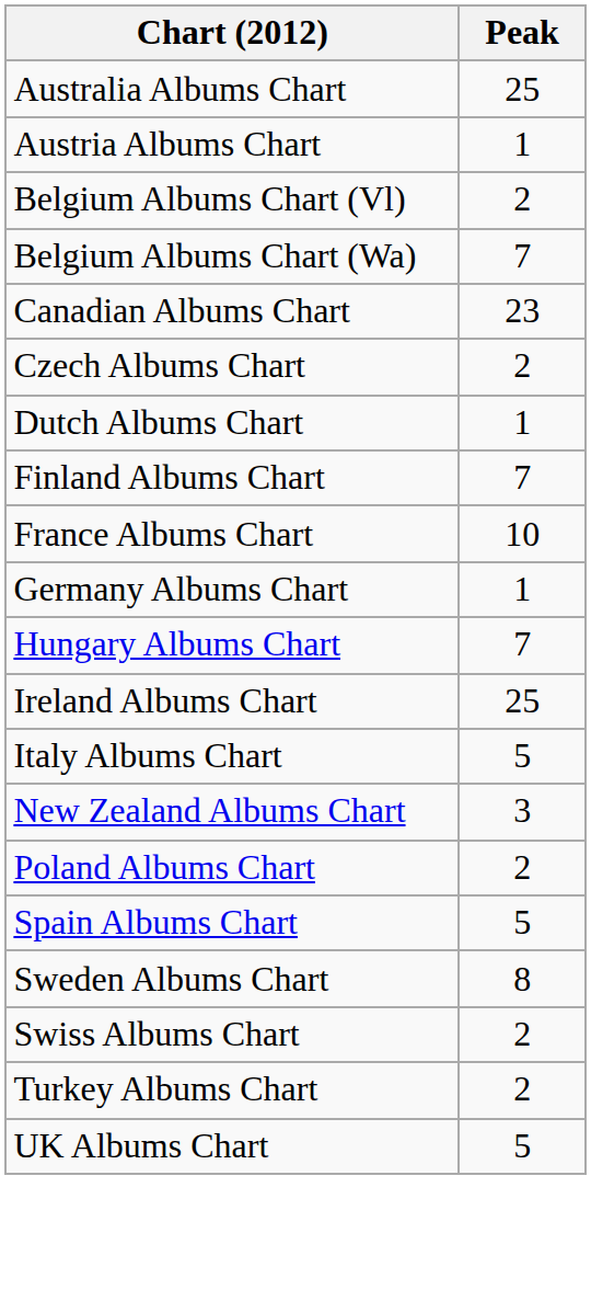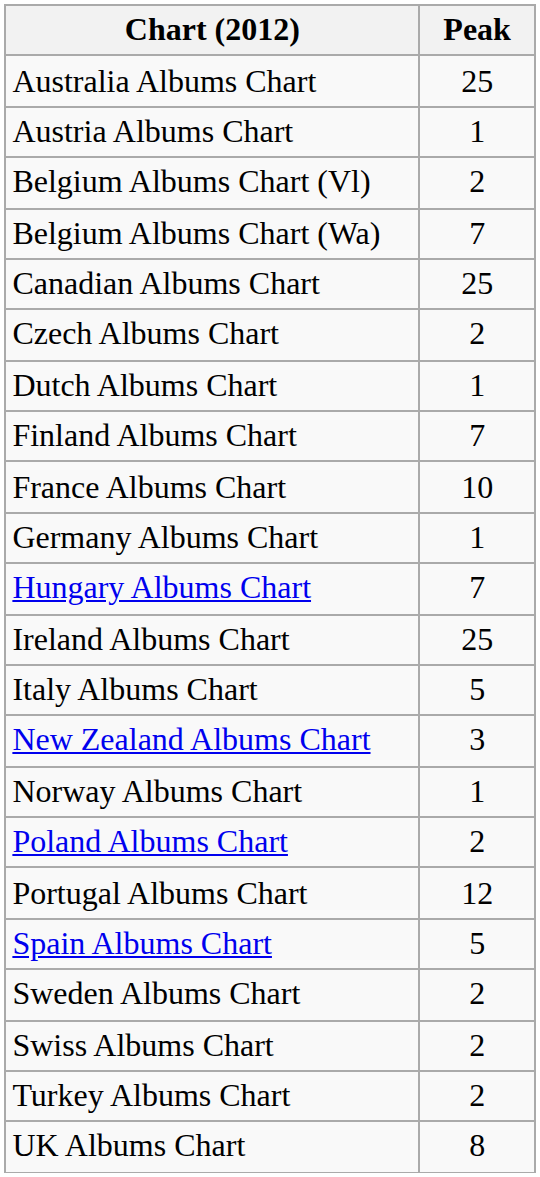 <table class="wikitable sortable" border="1">
 <tr>
 <th width="200px">Chart (2012)</th>
 <th width="50px">Peak</th>
 </tr>
 <tr>
 <td>Australia Albums Chart</td>
 <td align="center">25</td>
 </tr>
 <tr>
 <td>Austria Albums Chart</td>
 <td align="center">1</td>
 </tr>
 <tr>
 <td>Belgium Albums Chart (Vl)</td>
 <td align="center">2</td>
 </tr>
 <tr>
 <td>Belgium Albums Chart (Wa)</td>
 <td align="center">7</td>
 </tr>
 <tr>
 <td>Canadian Albums Chart</td>
-<td align="center">23</td>
+<td align="center">25</td>
 </tr>
 <tr>
 <td>Czech Albums Chart</td>
 <td align="center">2</td>
 </tr>
 <tr>
 <td>Dutch Albums Chart</td>
 <td align="center">1</td>
 </tr>
 <tr>
 <td>Finland Albums Chart</td>
 <td align="center">7</td>
 </tr>
 <tr>
 <td>France Albums Chart</td>
 <td align="center">10</td>
 </tr>
 <tr>
 <td>Germany Albums Chart</td>
 <td align="center">1</td>
 </tr>
 <tr>
 <td><a href='#'>Hungary Albums Chart</a></td>
 <td style="text-align:center;">7</td>
 </tr>
 <tr>
 <td>Ireland Albums Chart</td>
 <td align="center">25</td>
 </tr>
 <tr>
 <td>Italy Albums Chart</td>
 <td align="center">5</td>
 </tr>
 <tr>
 <td><a href='#'>New Zealand Albums Chart</a></td>
 <td align="center">3</td>
 </tr>
 <tr>
+<td>Norway Albums Chart</td>
+<td align="center">1</td>
+</tr>
+<tr>
 <td><a href='#'>Poland Albums Chart</a></td>
 <td align="center">2</td>
+</tr>
+<tr>
+<td>Portugal Albums Chart</td>
+<td align="center">12</td>
 </tr>
 <tr>
 <td><a href='#'>Spain Albums Chart</a></td>
 <td style="text-align:center;">5</td>
 </tr>
 <tr>
 <td>Sweden Albums Chart</td>
-<td align="center">8</td>
+<td align="center">2</td>
 </tr>
 <tr>
 <td>Swiss Albums Chart</td>
 <td align="center">2</td>
 </tr>
 <tr>
 <td>Turkey Albums Chart</td>
 <td align="center">2</td>
 </tr>
 <tr>
 <td>UK Albums Chart</td>
-<td align="center">5</td>
+<td align="center">8</td>
 </tr>
 </table>
